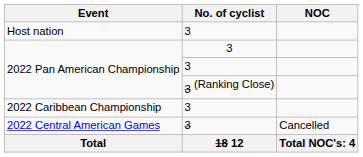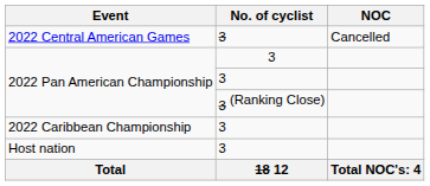 <table class="wikitable">
 <tr>
 <th>Event</th>
 <th>No. of cyclist</th>
 <th>NOC</th>
 </tr>
 <tr>
-<td>Host nation</td>
-<td>3</td>
-<td></td>
+<td><a href='#'>2022 Central American Games</a></td>
+<td><s>3</s></td>
+<td>Cancelled</td>
 </tr>
 <tr>
 <td rowspan="3">2022 Pan American Championship</td>
 <td style="text-align:center;">3</td>
 <td></td>
 </tr>
 <tr>
 <td>3</td>
 <td></td>
 </tr>
 <tr>
 <td><s>3</s> <big><sup>(Ranking Close)</sup></big></td>
 <td><s></s></td>
 </tr>
 <tr>
 <td>2022 Caribbean Championship</td>
 <td>3</td>
 <td></td>
 </tr>
 <tr>
-<td><a href='#'>2022 Central American Games</a></td>
-<td><s>3</s></td>
-<td>Cancelled</td>
+<td>Host nation</td>
+<td>3</td>
+<td></td>
 </tr>
 <tr>
 <th>Total</th>
 <th><s>18</s> 12</th>
 <th>Total NOC's: 4</th>
 </tr>
 </table>
